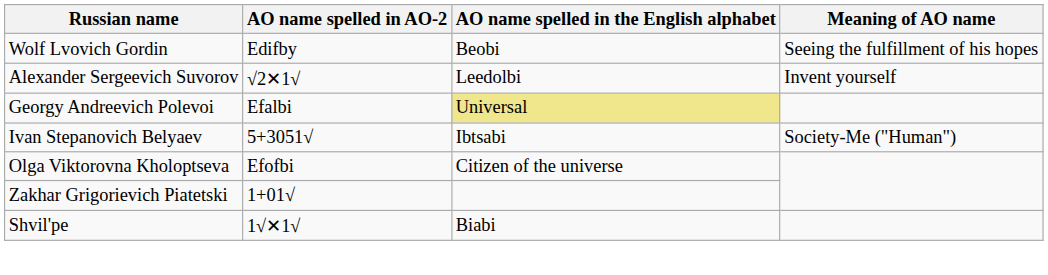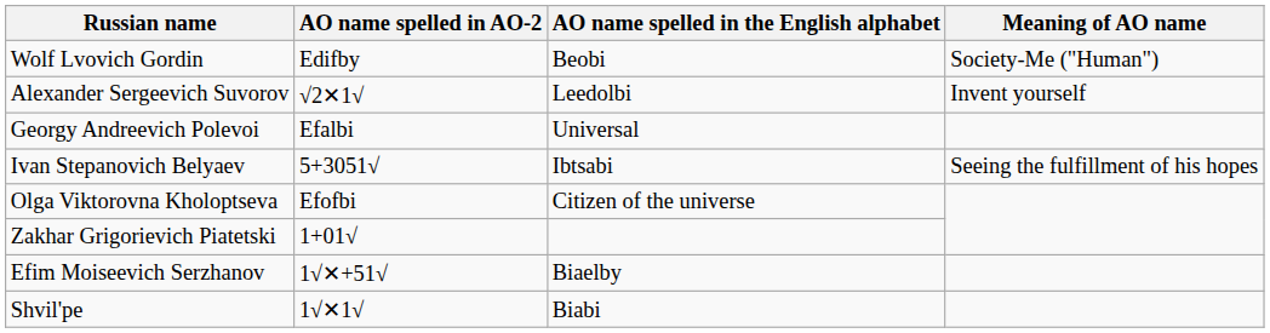 <table class="wikitable">
 <tr>
 <th>Russian name</th>
 <th>AO name spelled in AO-2</th>
 <th>AO name spelled in the English alphabet</th>
 <th>Meaning of AO name</th>
 </tr>
 <tr>
 <td>Wolf Lvovich Gordin</td>
 <td>Edifby</td>
 <td>Beobi</td>
-<td>Seeing the fulfillment of his hopes</td>
+<td>Society-Me ("Human")</td>
 </tr>
 <tr>
 <td>Alexander Sergeevich Suvorov</td>
 <td>√2✕1√</td>
 <td>Leedolbi</td>
 <td>Invent yourself</td>
 </tr>
 <tr>
 <td>Georgy Andreevich Polevoi</td>
 <td>Efalbi</td>
-<td style="background: khaki;">Universal</td>
+<td>Universal</td>
 </tr>
 <tr>
 <td>Ivan Stepanovich Belyaev</td>
 <td>5+3051√</td>
 <td>Ibtsabi</td>
-<td>Society-Me ("Human")</td>
+<td>Seeing the fulfillment of his hopes</td>
 </tr>
 <tr>
 <td>Olga Viktorovna Kholoptseva</td>
 <td>Efofbi</td>
 <td>Citizen of the universe</td>
 </tr>
 <tr>
 <td>Zakhar Grigorievich Piatetski</td>
 <td>1+01√</td>
 <td></td>
 </tr>
 <tr>
+<td>Efim Moiseevich Serzhanov</td>
+<td>1√✕+51√</td>
+<td>Biaelby</td>
+<td></td>
+</tr>
+<tr>
 <td>Shvil'pe</td>
 <td>1√✕1√</td>
 <td>Biabi</td>
 <td></td>
 </tr>
 </table>
